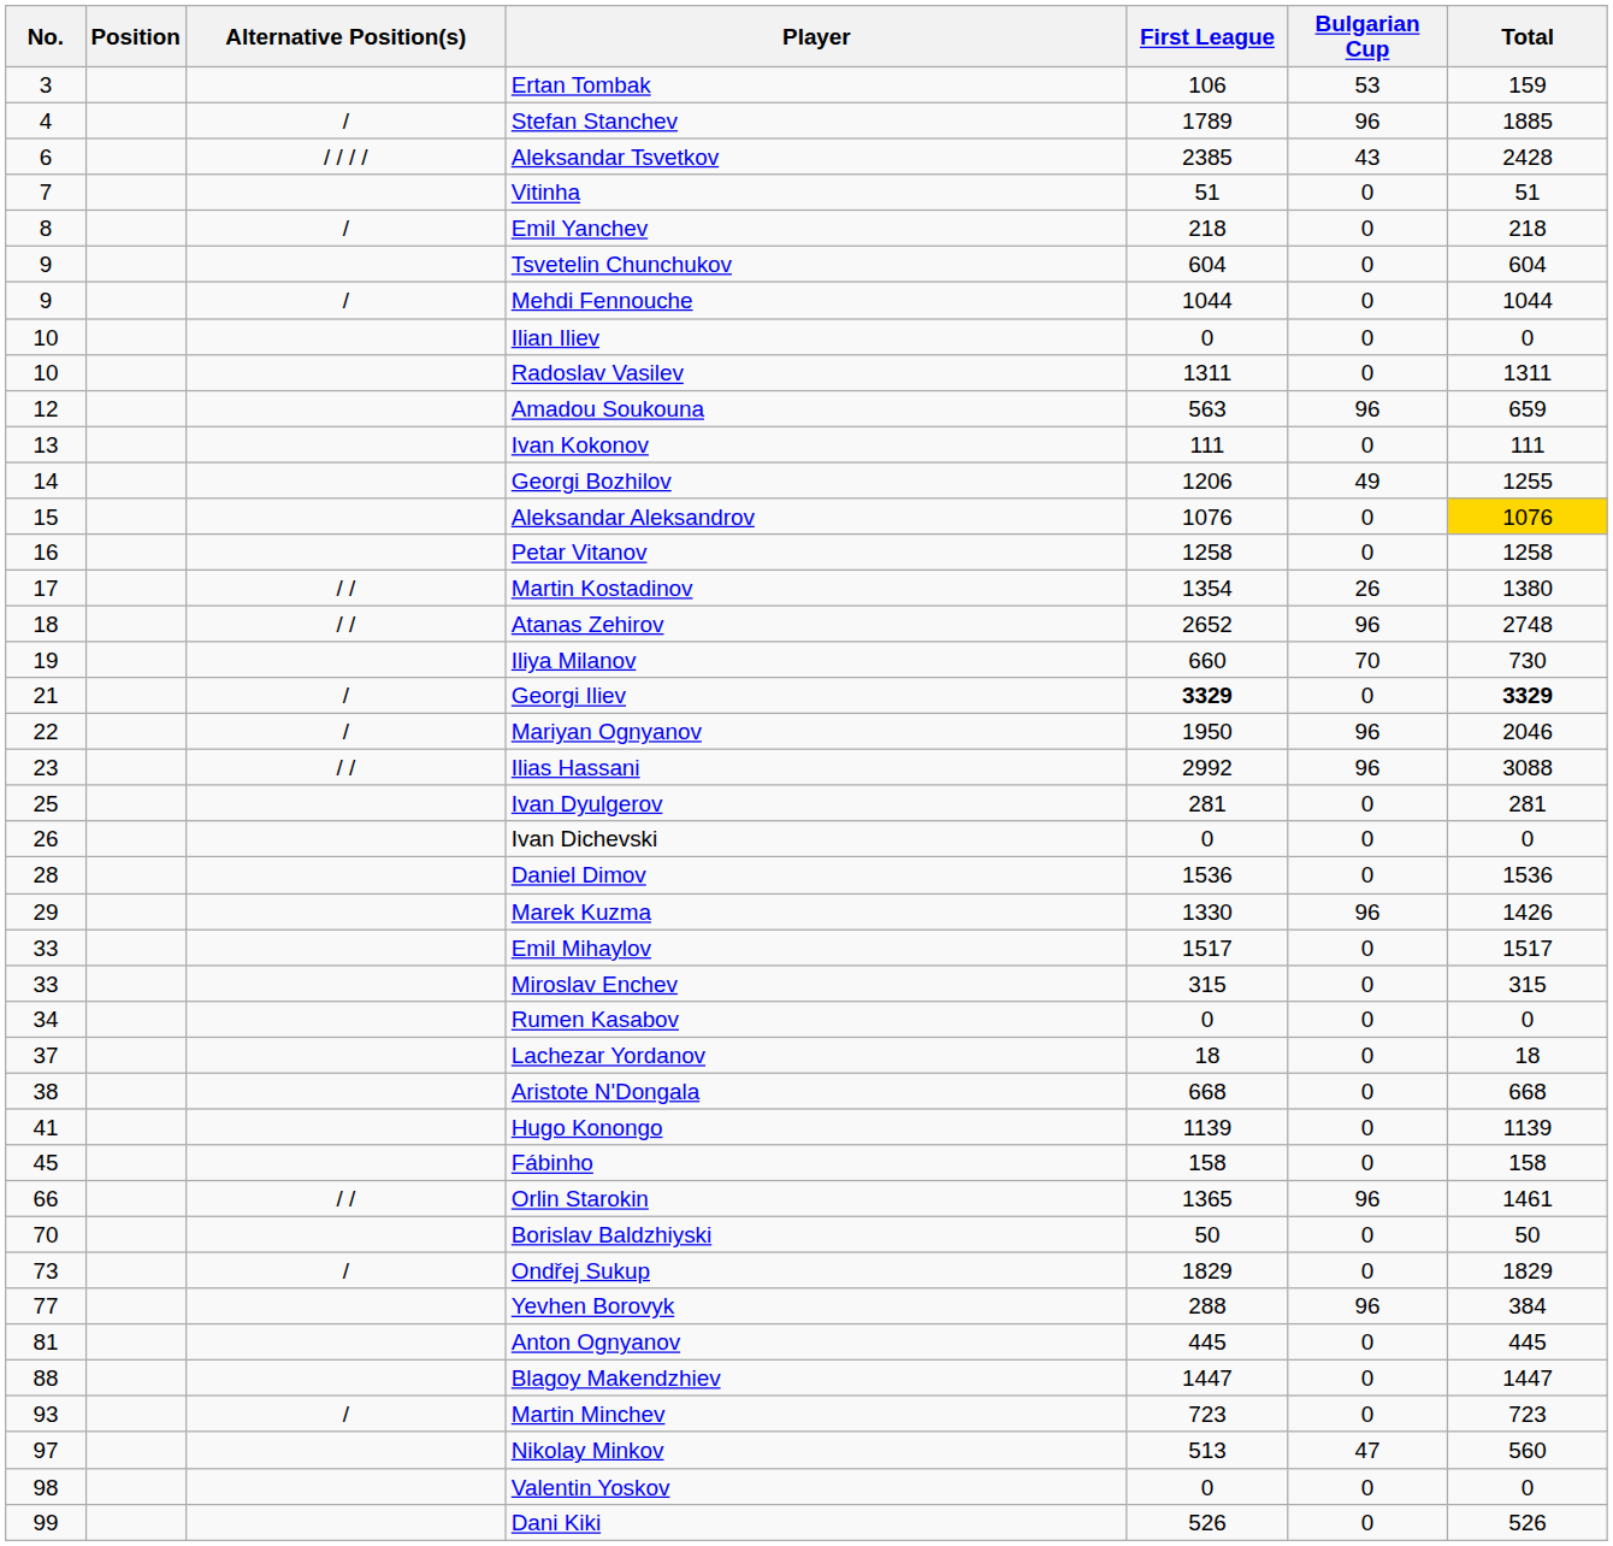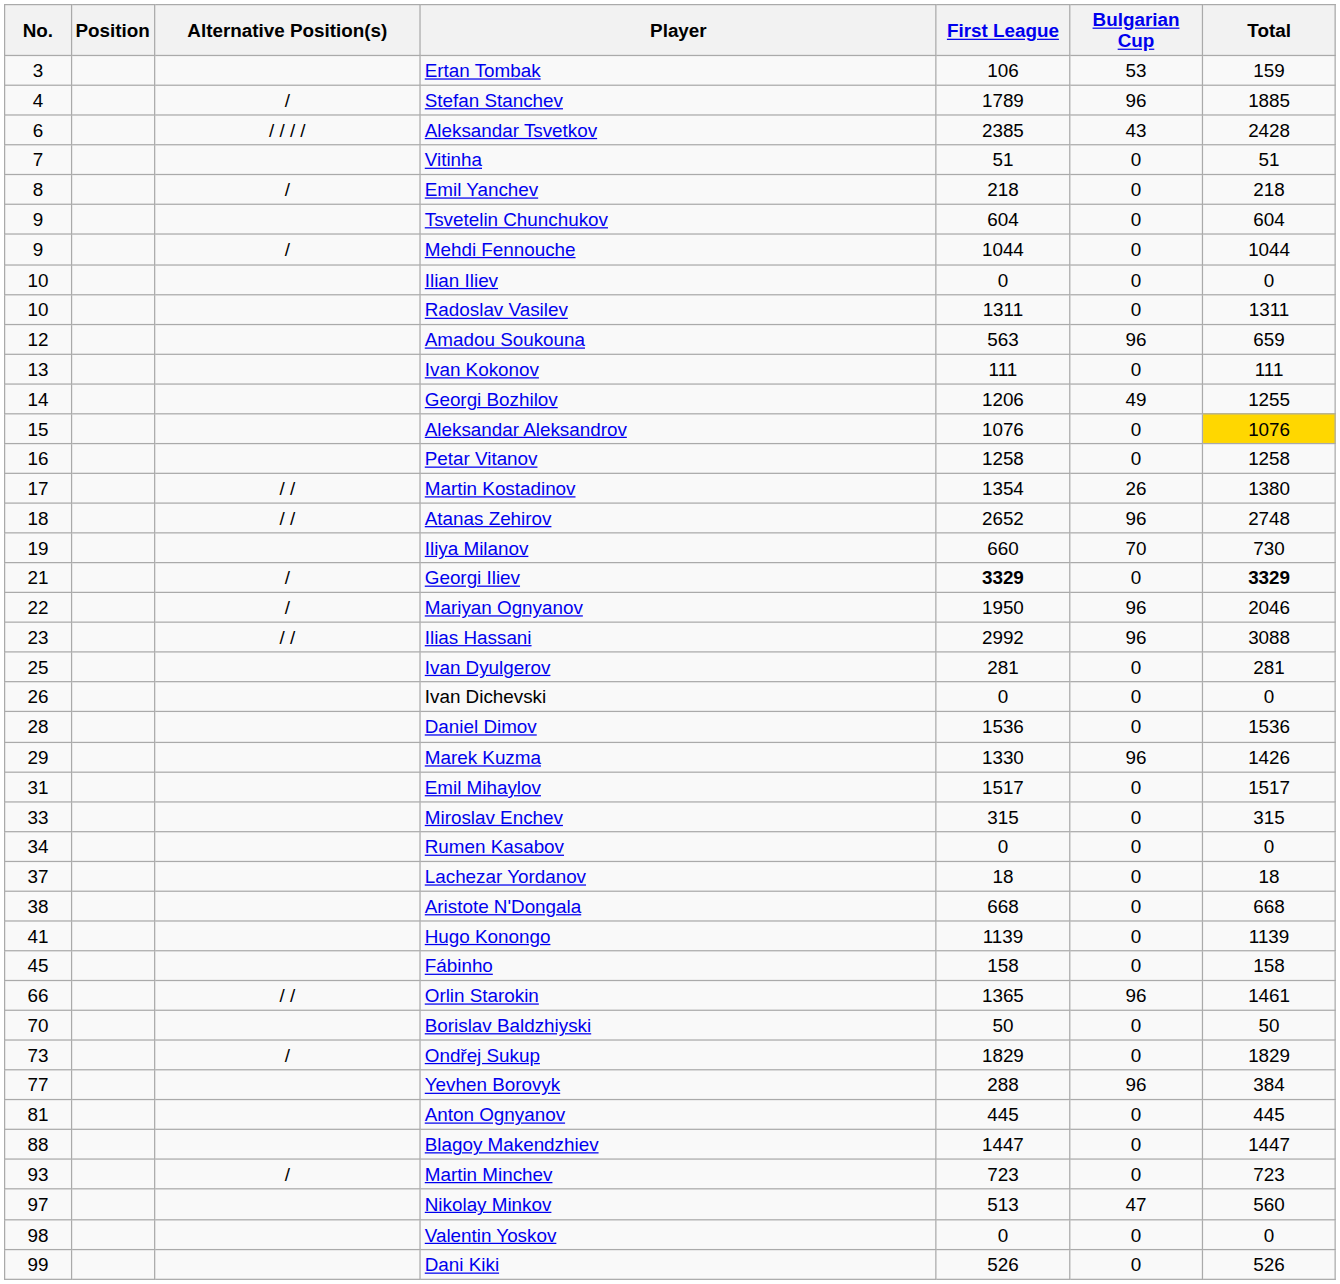 <table class="wikitable sortable" style="width:85%; text-align:center; font-size:95%;">
 <tr>
 <th style="width:5%;"><strong>No.</strong></th>
 <th style="width:5%;"><strong>Position</strong></th>
 <th style="width:20%;"><strong>Alternative Position(s)</strong></th>
 <th><strong>Player</strong></th>
 <th style="width:10%;"><strong><a href='#'>First League</a></strong></th>
 <th style="width:10%;"><strong><a href='#'>Bulgarian Cup</a></strong></th>
 <th style="width:10%;"><strong>Total</strong></th>
 </tr>
 <tr>
 <td>3</td>
 <td></td>
 <td></td>
 <td style="text-align:left;"> <a href='#'>Ertan Tombak</a></td>
 <td>106</td>
 <td>53</td>
 <td>159</td>
 </tr>
 <tr>
 <td>4</td>
 <td></td>
 <td> / </td>
 <td style="text-align:left;"> <a href='#'>Stefan Stanchev</a></td>
 <td>1789</td>
 <td>96</td>
 <td>1885</td>
 </tr>
 <tr>
 <td>6</td>
 <td></td>
 <td> /  /  /  / </td>
 <td style="text-align:left;"> <a href='#'>Aleksandar Tsvetkov</a></td>
 <td>2385</td>
 <td>43</td>
 <td>2428</td>
 </tr>
 <tr>
 <td>7</td>
 <td></td>
 <td></td>
 <td style="text-align:left;"> <a href='#'>Vitinha</a></td>
 <td>51</td>
 <td>0</td>
 <td>51</td>
 </tr>
 <tr>
 <td>8</td>
 <td></td>
 <td> / </td>
 <td style="text-align:left;"> <a href='#'>Emil Yanchev</a></td>
 <td>218</td>
 <td>0</td>
 <td>218</td>
 </tr>
 <tr>
 <td>9</td>
 <td></td>
 <td></td>
 <td style="text-align:left;"> <a href='#'>Tsvetelin Chunchukov</a></td>
 <td>604</td>
 <td>0</td>
 <td>604</td>
 </tr>
 <tr>
 <td>9</td>
 <td></td>
 <td> / </td>
 <td style="text-align:left;"> <a href='#'>Mehdi Fennouche</a></td>
 <td>1044</td>
 <td>0</td>
 <td>1044</td>
 </tr>
 <tr>
 <td>10</td>
 <td></td>
 <td></td>
 <td style="text-align:left;"> <a href='#'>Ilian Iliev</a></td>
 <td>0</td>
 <td>0</td>
 <td>0</td>
 </tr>
 <tr>
 <td>10</td>
 <td></td>
 <td></td>
 <td style="text-align:left;"> <a href='#'>Radoslav Vasilev</a></td>
 <td>1311</td>
 <td>0</td>
 <td>1311</td>
 </tr>
 <tr>
 <td>12</td>
 <td></td>
 <td></td>
 <td style="text-align:left;"> <a href='#'>Amadou Soukouna</a></td>
 <td>563</td>
 <td>96</td>
 <td>659</td>
 </tr>
 <tr>
 <td>13</td>
 <td></td>
 <td></td>
 <td style="text-align:left;"> <a href='#'>Ivan Kokonov</a></td>
 <td>111</td>
 <td>0</td>
 <td>111</td>
 </tr>
 <tr>
 <td>14</td>
 <td></td>
 <td></td>
 <td style="text-align:left;"> <a href='#'>Georgi Bozhilov</a></td>
 <td>1206</td>
 <td>49</td>
 <td>1255</td>
 </tr>
 <tr>
 <td>15</td>
 <td></td>
 <td></td>
 <td style="text-align:left;"> <a href='#'>Aleksandar Aleksandrov</a></td>
 <td>1076</td>
 <td>0</td>
 <td style="background: gold;">1076</td>
 </tr>
 <tr>
 <td>16</td>
 <td></td>
 <td></td>
 <td style="text-align:left;"> <a href='#'>Petar Vitanov</a></td>
 <td>1258</td>
 <td>0</td>
 <td>1258</td>
 </tr>
 <tr>
 <td>17</td>
 <td></td>
 <td> /  / </td>
 <td style="text-align:left;"> <a href='#'>Martin Kostadinov</a></td>
 <td>1354</td>
 <td>26</td>
 <td>1380</td>
 </tr>
 <tr>
 <td>18</td>
 <td></td>
 <td> /  / </td>
 <td style="text-align:left;"> <a href='#'>Atanas Zehirov</a></td>
 <td>2652</td>
 <td>96</td>
 <td>2748</td>
 </tr>
 <tr>
 <td>19</td>
 <td></td>
 <td></td>
 <td style="text-align:left;"> <a href='#'>Iliya Milanov</a></td>
 <td>660</td>
 <td>70</td>
 <td>730</td>
 </tr>
 <tr>
 <td>21</td>
 <td></td>
 <td> / </td>
 <td style="text-align:left;"> <a href='#'>Georgi Iliev</a></td>
 <td><strong>3329</strong></td>
 <td>0</td>
 <td><strong>3329</strong></td>
 </tr>
 <tr>
 <td>22</td>
 <td></td>
 <td> / </td>
 <td style="text-align:left;"> <a href='#'>Mariyan Ognyanov</a></td>
 <td>1950</td>
 <td>96</td>
 <td>2046</td>
 </tr>
 <tr>
 <td>23</td>
 <td></td>
 <td> /  / </td>
 <td style="text-align:left;"> <a href='#'>Ilias Hassani</a></td>
 <td>2992</td>
 <td>96</td>
 <td>3088</td>
 </tr>
 <tr>
 <td>25</td>
 <td></td>
 <td></td>
 <td style="text-align:left;"> <a href='#'>Ivan Dyulgerov</a></td>
 <td>281</td>
 <td>0</td>
 <td>281</td>
 </tr>
 <tr>
 <td>26</td>
 <td></td>
 <td></td>
 <td style="text-align:left;"> Ivan Dichevski</td>
 <td>0</td>
 <td>0</td>
 <td>0</td>
 </tr>
 <tr>
 <td>28</td>
 <td></td>
 <td></td>
 <td style="text-align:left;"> <a href='#'>Daniel Dimov</a></td>
 <td>1536</td>
 <td>0</td>
 <td>1536</td>
 </tr>
 <tr>
 <td>29</td>
 <td></td>
 <td></td>
 <td style="text-align:left;"> <a href='#'>Marek Kuzma</a></td>
 <td>1330</td>
 <td>96</td>
 <td>1426</td>
 </tr>
 <tr>
-<td>33</td>
+<td>31</td>
 <td></td>
 <td></td>
 <td style="text-align:left;"> <a href='#'>Emil Mihaylov</a></td>
 <td>1517</td>
 <td>0</td>
 <td>1517</td>
 </tr>
 <tr>
 <td>33</td>
 <td></td>
 <td></td>
 <td style="text-align:left;"> <a href='#'>Miroslav Enchev</a></td>
 <td>315</td>
 <td>0</td>
 <td>315</td>
 </tr>
 <tr>
 <td>34</td>
 <td></td>
 <td></td>
 <td style="text-align:left;"> <a href='#'>Rumen Kasabov</a></td>
 <td>0</td>
 <td>0</td>
 <td>0</td>
 </tr>
 <tr>
 <td>37</td>
 <td></td>
 <td></td>
 <td style="text-align:left;"> <a href='#'>Lachezar Yordanov</a></td>
 <td>18</td>
 <td>0</td>
 <td>18</td>
 </tr>
 <tr>
 <td>38</td>
 <td></td>
 <td></td>
 <td style="text-align:left;"> <a href='#'>Aristote N'Dongala</a></td>
 <td>668</td>
 <td>0</td>
 <td>668</td>
 </tr>
 <tr>
 <td>41</td>
 <td></td>
 <td></td>
 <td style="text-align:left;"> <a href='#'>Hugo Konongo</a></td>
 <td>1139</td>
 <td>0</td>
 <td>1139</td>
 </tr>
 <tr>
 <td>45</td>
 <td></td>
 <td></td>
 <td style="text-align:left;"> <a href='#'>Fábinho</a></td>
 <td>158</td>
 <td>0</td>
 <td>158</td>
 </tr>
 <tr>
 <td>66</td>
 <td></td>
 <td> /  / </td>
 <td style="text-align:left;"> <a href='#'>Orlin Starokin</a></td>
 <td>1365</td>
 <td>96</td>
 <td>1461</td>
 </tr>
 <tr>
 <td>70</td>
 <td></td>
 <td></td>
 <td style="text-align:left;"> <a href='#'>Borislav Baldzhiyski</a></td>
 <td>50</td>
 <td>0</td>
 <td>50</td>
 </tr>
 <tr>
 <td>73</td>
 <td></td>
 <td> / </td>
 <td style="text-align:left;"> <a href='#'>Ondřej Sukup</a></td>
 <td>1829</td>
 <td>0</td>
 <td>1829</td>
 </tr>
 <tr>
 <td>77</td>
 <td></td>
 <td></td>
 <td style="text-align:left;"> <a href='#'>Yevhen Borovyk</a></td>
 <td>288</td>
 <td>96</td>
 <td>384</td>
 </tr>
 <tr>
 <td>81</td>
 <td></td>
 <td></td>
 <td style="text-align:left;"> <a href='#'>Anton Ognyanov</a></td>
 <td>445</td>
 <td>0</td>
 <td>445</td>
 </tr>
 <tr>
 <td>88</td>
 <td></td>
 <td></td>
 <td style="text-align:left;"> <a href='#'>Blagoy Makendzhiev</a></td>
 <td>1447</td>
 <td>0</td>
 <td>1447</td>
 </tr>
 <tr>
 <td>93</td>
 <td></td>
 <td> / </td>
 <td style="text-align:left;"> <a href='#'>Martin Minchev</a></td>
 <td>723</td>
 <td>0</td>
 <td>723</td>
 </tr>
 <tr>
 <td>97</td>
 <td></td>
 <td></td>
 <td style="text-align:left;"> <a href='#'>Nikolay Minkov</a></td>
 <td>513</td>
 <td>47</td>
 <td>560</td>
 </tr>
 <tr>
 <td>98</td>
 <td></td>
 <td></td>
 <td style="text-align:left;"> <a href='#'>Valentin Yoskov</a></td>
 <td>0</td>
 <td>0</td>
 <td>0</td>
 </tr>
 <tr>
 <td>99</td>
 <td></td>
 <td></td>
 <td style="text-align:left;"> <a href='#'>Dani Kiki</a></td>
 <td>526</td>
 <td>0</td>
 <td>526</td>
 </tr>
 </table>
